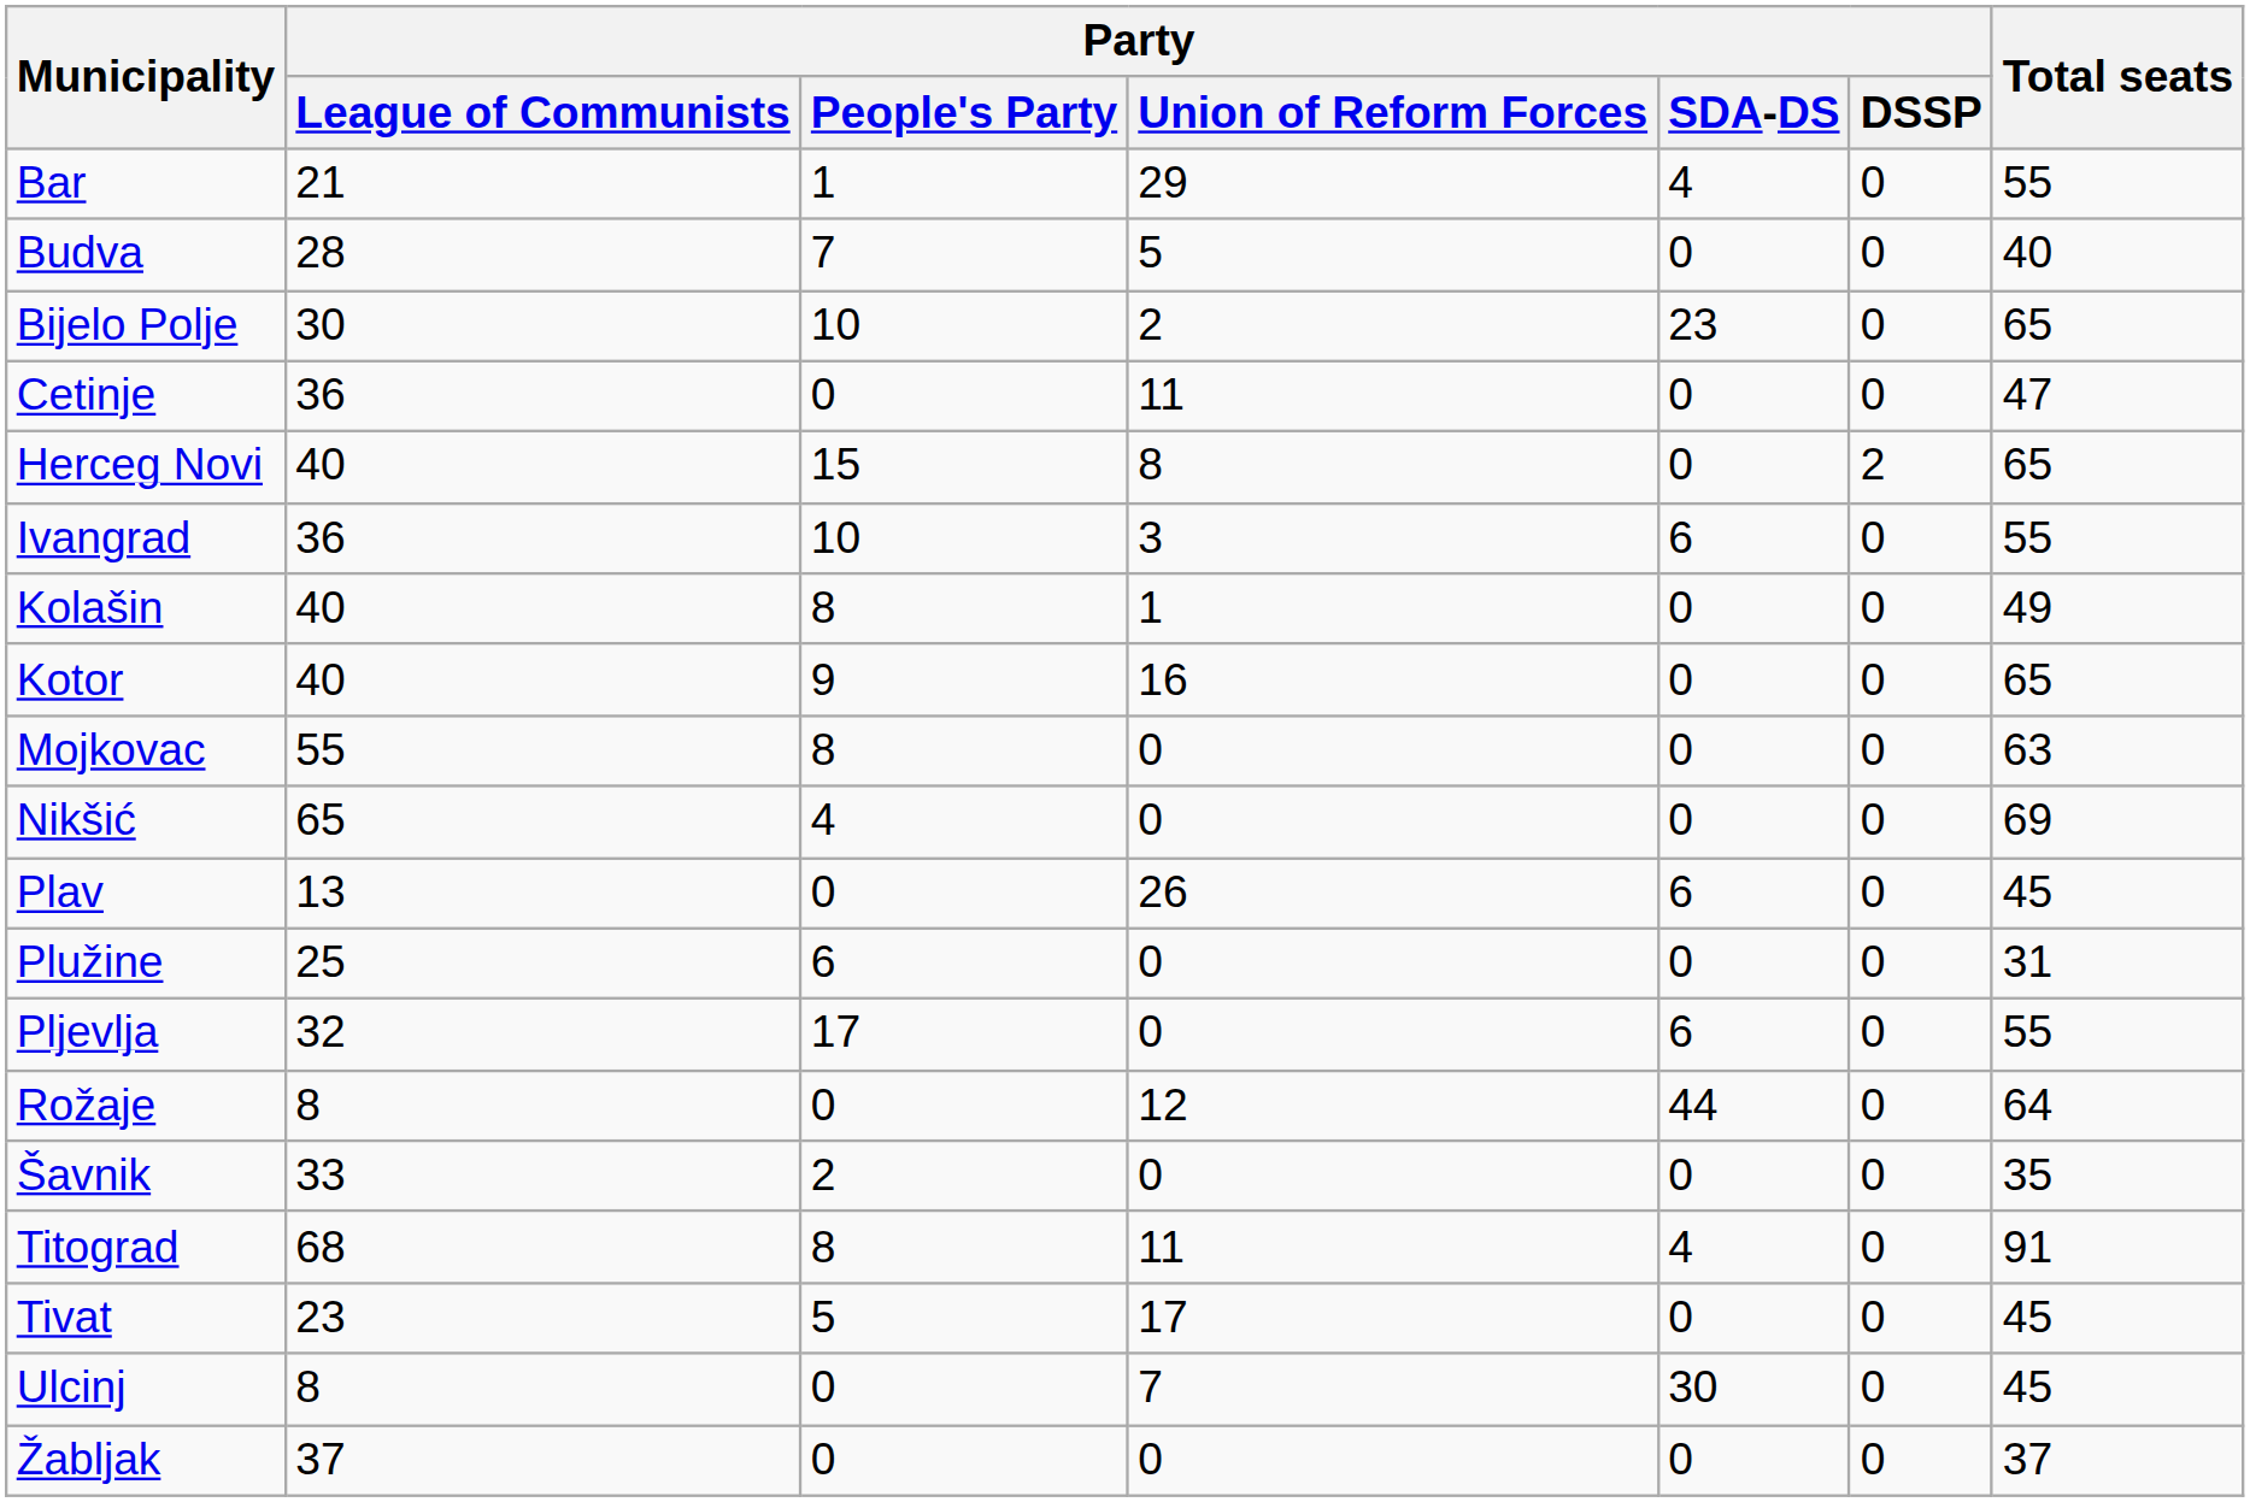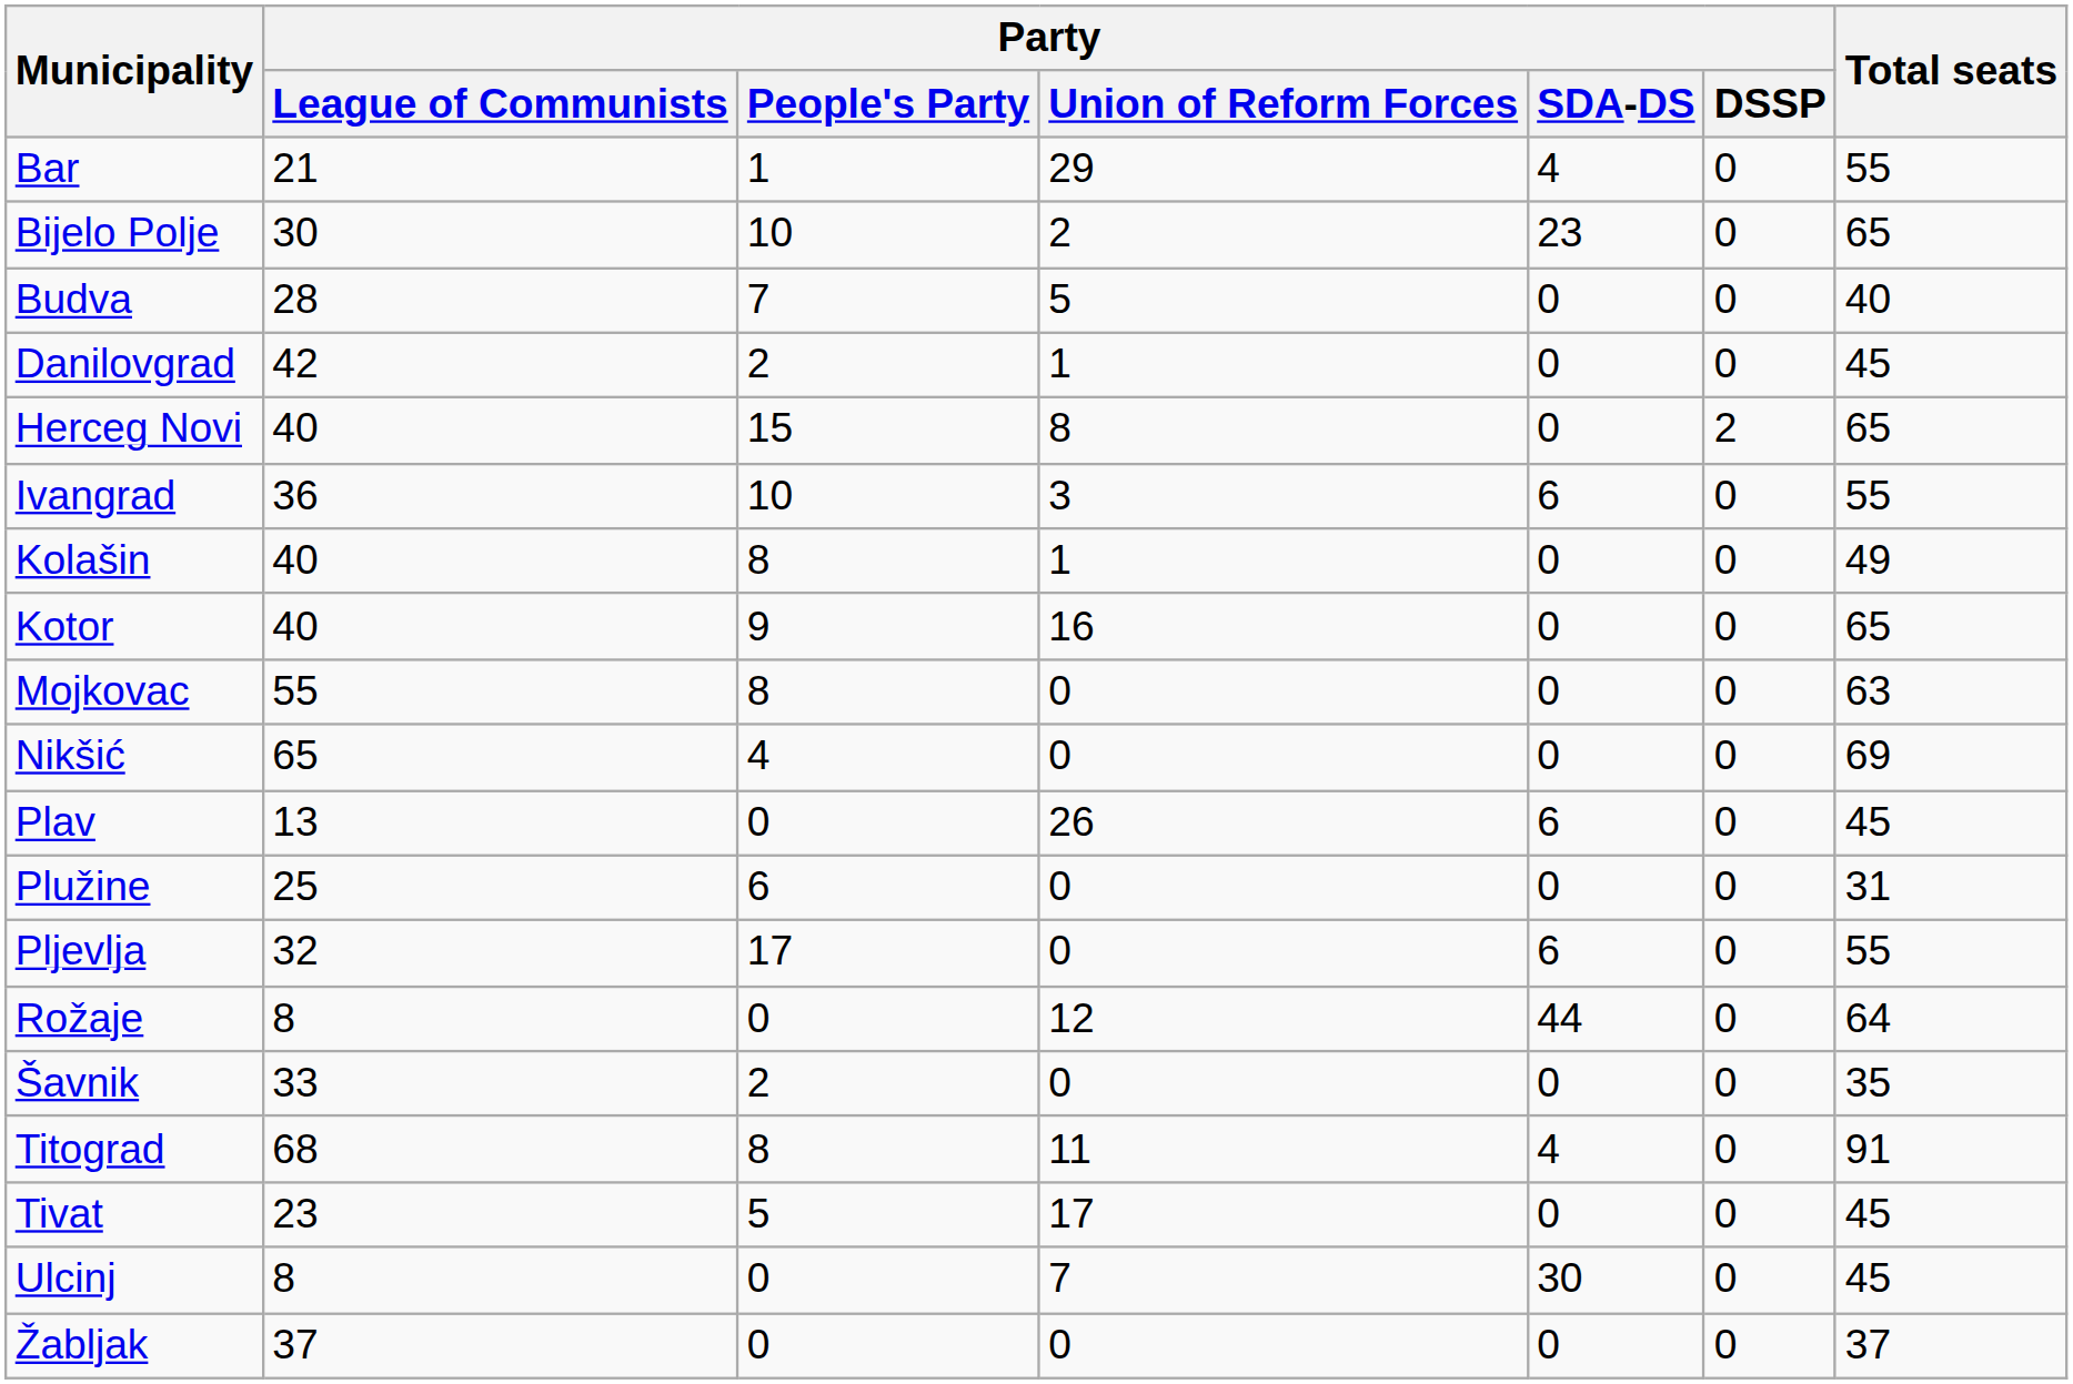 <table class="wikitable">
 <tr>
 <th rowspan="2">Municipality</th>
 <th colspan="5">Party</th>
 <th rowspan="2">Total seats</th>
 </tr>
 <tr>
 <th><a href='#'>League of Communists</a></th>
 <th><a href='#'>People's Party</a></th>
 <th><a href='#'>Union of Reform Forces</a></th>
 <th><a href='#'>SDA</a>-<a href='#'>DS</a></th>
 <th>DSSP</th>
 </tr>
 <tr>
 <td><a href='#'>Bar</a></td>
 <td>21</td>
 <td>1</td>
 <td>29</td>
 <td>4</td>
 <td>0</td>
 <td>55</td>
 </tr>
 <tr>
+<td><a href='#'>Bijelo Polje</a></td>
+<td>30</td>
+<td>10</td>
+<td>2</td>
+<td>23</td>
+<td>0</td>
+<td>65</td>
+</tr>
+<tr>
 <td><a href='#'>Budva</a></td>
 <td>28</td>
 <td>7</td>
 <td>5</td>
 <td>0</td>
 <td>0</td>
 <td>40</td>
 </tr>
 <tr>
-<td><a href='#'>Bijelo Polje</a></td>
-<td>30</td>
-<td>10</td>
+<td><a href='#'>Danilovgrad</a></td>
+<td>42</td>
 <td>2</td>
-<td>23</td>
-<td>0</td>
-<td>65</td>
-</tr>
-<tr>
-<td><a href='#'>Cetinje</a></td>
-<td>36</td>
-<td>0</td>
-<td>11</td>
+<td>1</td>
 <td>0</td>
 <td>0</td>
-<td>47</td>
+<td>45</td>
 </tr>
 <tr>
 <td><a href='#'>Herceg Novi</a></td>
 <td>40</td>
 <td>15</td>
 <td>8</td>
 <td>0</td>
 <td>2</td>
 <td>65</td>
 </tr>
 <tr>
 <td><a href='#'>Ivangrad</a></td>
 <td>36</td>
 <td>10</td>
 <td>3</td>
 <td>6</td>
 <td>0</td>
 <td>55</td>
 </tr>
 <tr>
 <td><a href='#'>Kolašin</a></td>
 <td>40</td>
 <td>8</td>
 <td>1</td>
 <td>0</td>
 <td>0</td>
 <td>49</td>
 </tr>
 <tr>
 <td><a href='#'>Kotor</a></td>
 <td>40</td>
 <td>9</td>
 <td>16</td>
 <td>0</td>
 <td>0</td>
 <td>65</td>
 </tr>
 <tr>
 <td><a href='#'>Mojkovac</a></td>
 <td>55</td>
 <td>8</td>
 <td>0</td>
 <td>0</td>
 <td>0</td>
 <td>63</td>
 </tr>
 <tr>
 <td><a href='#'>Nikšić</a></td>
 <td>65</td>
 <td>4</td>
 <td>0</td>
 <td>0</td>
 <td>0</td>
 <td>69</td>
 </tr>
 <tr>
 <td><a href='#'>Plav</a></td>
 <td>13</td>
 <td>0</td>
 <td>26</td>
 <td>6</td>
 <td>0</td>
 <td>45</td>
 </tr>
 <tr>
 <td><a href='#'>Plužine</a></td>
 <td>25</td>
 <td>6</td>
 <td>0</td>
 <td>0</td>
 <td>0</td>
 <td>31</td>
 </tr>
 <tr>
 <td><a href='#'>Pljevlja</a></td>
 <td>32</td>
 <td>17</td>
 <td>0</td>
 <td>6</td>
 <td>0</td>
 <td>55</td>
 </tr>
 <tr>
 <td><a href='#'>Rožaje</a></td>
 <td>8</td>
 <td>0</td>
 <td>12</td>
 <td>44</td>
 <td>0</td>
 <td>64</td>
 </tr>
 <tr>
 <td><a href='#'>Šavnik</a></td>
 <td>33</td>
 <td>2</td>
 <td>0</td>
 <td>0</td>
 <td>0</td>
 <td>35</td>
 </tr>
 <tr>
 <td><a href='#'>Titograd</a></td>
 <td>68</td>
 <td>8</td>
 <td>11</td>
 <td>4</td>
 <td>0</td>
 <td>91</td>
 </tr>
 <tr>
 <td><a href='#'>Tivat</a></td>
 <td>23</td>
 <td>5</td>
 <td>17</td>
 <td>0</td>
 <td>0</td>
 <td>45</td>
 </tr>
 <tr>
 <td><a href='#'>Ulcinj</a></td>
 <td>8</td>
 <td>0</td>
 <td>7</td>
 <td>30</td>
 <td>0</td>
 <td>45</td>
 </tr>
 <tr>
 <td><a href='#'>Žabljak</a></td>
 <td>37</td>
 <td>0</td>
 <td>0</td>
 <td>0</td>
 <td>0</td>
 <td>37</td>
 </tr>
 </table>
